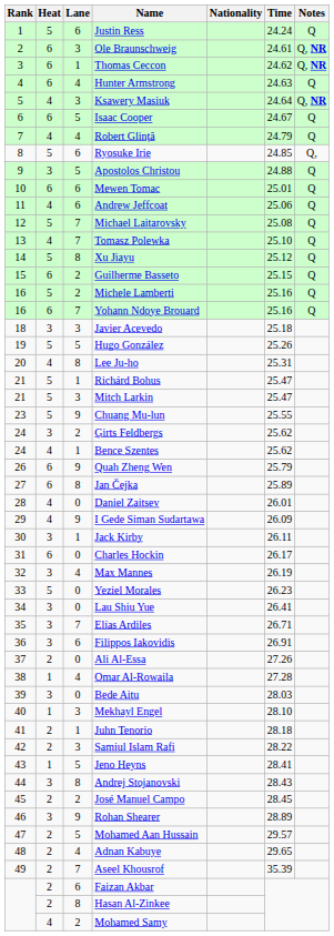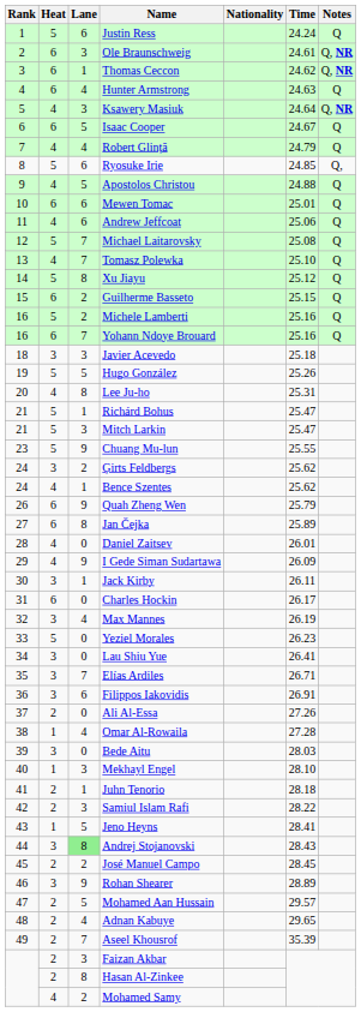 <table class="wikitable sortable" style="text-align:center">
 <tr>
 <th>Rank</th>
 <th>Heat</th>
 <th>Lane</th>
 <th>Name</th>
 <th>Nationality</th>
 <th>Time</th>
 <th>Notes</th>
 </tr>
 <tr bgcolor=ccffcc>
 <td>1</td>
 <td>5</td>
 <td>6</td>
 <td align=left><a href='#'>Justin Ress</a></td>
 <td align=left></td>
 <td>24.24</td>
 <td>Q</td>
 </tr>
 <tr bgcolor=ccffcc>
 <td>2</td>
 <td>6</td>
 <td>3</td>
 <td align=left><a href='#'>Ole Braunschweig</a></td>
 <td align=left></td>
 <td>24.61</td>
 <td>Q, <strong><a href='#'>NR</a></strong></td>
 </tr>
 <tr bgcolor=ccffcc>
 <td>3</td>
 <td>6</td>
 <td>1</td>
 <td align=left><a href='#'>Thomas Ceccon</a></td>
 <td align=left></td>
 <td>24.62</td>
 <td>Q, <strong><a href='#'>NR</a></strong></td>
 </tr>
 <tr bgcolor=ccffcc>
 <td>4</td>
 <td>6</td>
 <td>4</td>
 <td align=left><a href='#'>Hunter Armstrong</a></td>
 <td align=left></td>
 <td>24.63</td>
 <td>Q</td>
 </tr>
 <tr bgcolor=ccffcc>
 <td>5</td>
 <td>4</td>
 <td>3</td>
 <td align=left><a href='#'>Ksawery Masiuk</a></td>
 <td align=left></td>
 <td>24.64</td>
 <td>Q, <strong><a href='#'>NR</a></strong></td>
 </tr>
 <tr bgcolor=ccffcc>
 <td>6</td>
 <td>6</td>
 <td>5</td>
 <td align=left><a href='#'>Isaac Cooper</a></td>
 <td align=left></td>
 <td>24.67</td>
 <td>Q</td>
 </tr>
 <tr bgcolor=ccffcc>
 <td>7</td>
 <td>4</td>
 <td>4</td>
 <td align=left><a href='#'>Robert Glință</a></td>
 <td align=left></td>
 <td>24.79</td>
 <td>Q</td>
 </tr>
 <tr>
 <td>8</td>
 <td>5</td>
 <td>6</td>
 <td align=left><a href='#'>Ryosuke Irie</a></td>
 <td align=left></td>
 <td>24.85</td>
 <td>Q, </td>
 </tr>
 <tr bgcolor=ccffcc>
 <td>9</td>
-<td>3</td>
+<td>4</td>
 <td>5</td>
 <td align=left><a href='#'>Apostolos Christou</a></td>
 <td align=left></td>
 <td>24.88</td>
 <td>Q</td>
 </tr>
 <tr bgcolor=ccffcc>
 <td>10</td>
 <td>6</td>
 <td>6</td>
 <td align=left><a href='#'>Mewen Tomac</a></td>
 <td align=left></td>
 <td>25.01</td>
 <td>Q</td>
 </tr>
 <tr bgcolor=ccffcc>
 <td>11</td>
 <td>4</td>
 <td>6</td>
 <td align=left><a href='#'>Andrew Jeffcoat</a></td>
 <td align=left></td>
 <td>25.06</td>
 <td>Q</td>
 </tr>
 <tr bgcolor=ccffcc>
 <td>12</td>
 <td>5</td>
 <td>7</td>
 <td align=left><a href='#'>Michael Laitarovsky</a></td>
 <td align=left></td>
 <td>25.08</td>
 <td>Q</td>
 </tr>
 <tr bgcolor=ccffcc>
 <td>13</td>
 <td>4</td>
 <td>7</td>
 <td align=left><a href='#'>Tomasz Polewka</a></td>
 <td align=left></td>
 <td>25.10</td>
 <td>Q</td>
 </tr>
 <tr bgcolor=ccffcc>
 <td>14</td>
 <td>5</td>
 <td>8</td>
 <td align=left><a href='#'>Xu Jiayu</a></td>
 <td align=left></td>
 <td>25.12</td>
 <td>Q</td>
 </tr>
 <tr bgcolor=ccffcc>
 <td>15</td>
 <td>6</td>
 <td>2</td>
 <td align=left><a href='#'>Guilherme Basseto</a></td>
 <td align=left></td>
 <td>25.15</td>
 <td>Q</td>
 </tr>
 <tr bgcolor=ccffcc>
 <td>16</td>
 <td>5</td>
 <td>2</td>
 <td align=left><a href='#'>Michele Lamberti</a></td>
 <td align=left></td>
 <td>25.16</td>
 <td>Q</td>
 </tr>
 <tr bgcolor=ccffcc>
 <td>16</td>
 <td>6</td>
 <td>7</td>
 <td align=left><a href='#'>Yohann Ndoye Brouard</a></td>
 <td align=left></td>
 <td>25.16</td>
 <td>Q</td>
 </tr>
 <tr>
 <td>18</td>
 <td>3</td>
 <td>3</td>
 <td align=left><a href='#'>Javier Acevedo</a></td>
 <td align=left></td>
 <td>25.18</td>
 <td></td>
 </tr>
 <tr>
 <td>19</td>
 <td>5</td>
 <td>5</td>
 <td align=left><a href='#'>Hugo González</a></td>
 <td align=left></td>
 <td>25.26</td>
 <td></td>
 </tr>
 <tr>
 <td>20</td>
 <td>4</td>
 <td>8</td>
 <td align=left><a href='#'>Lee Ju-ho</a></td>
 <td align=left></td>
 <td>25.31</td>
 <td></td>
 </tr>
 <tr>
 <td>21</td>
 <td>5</td>
 <td>1</td>
 <td align=left><a href='#'>Richárd Bohus</a></td>
 <td align=left></td>
 <td>25.47</td>
 <td></td>
 </tr>
 <tr>
 <td>21</td>
 <td>5</td>
 <td>3</td>
 <td align=left><a href='#'>Mitch Larkin</a></td>
 <td align=left></td>
 <td>25.47</td>
 <td></td>
 </tr>
 <tr>
 <td>23</td>
 <td>5</td>
 <td>9</td>
 <td align=left><a href='#'>Chuang Mu-lun</a></td>
 <td align=left></td>
 <td>25.55</td>
 <td></td>
 </tr>
 <tr>
 <td>24</td>
 <td>3</td>
 <td>2</td>
 <td align=left><a href='#'>Ģirts Feldbergs</a></td>
 <td align=left></td>
 <td>25.62</td>
 <td></td>
 </tr>
 <tr>
 <td>24</td>
 <td>4</td>
 <td>1</td>
 <td align=left><a href='#'>Bence Szentes</a></td>
 <td align=left></td>
 <td>25.62</td>
 <td></td>
 </tr>
 <tr>
 <td>26</td>
 <td>6</td>
 <td>9</td>
 <td align=left><a href='#'>Quah Zheng Wen</a></td>
 <td align=left></td>
 <td>25.79</td>
 <td></td>
 </tr>
 <tr>
 <td>27</td>
 <td>6</td>
 <td>8</td>
 <td align=left><a href='#'>Jan Čejka</a></td>
 <td align=left></td>
 <td>25.89</td>
 <td></td>
 </tr>
 <tr>
 <td>28</td>
 <td>4</td>
 <td>0</td>
 <td align=left><a href='#'>Daniel Zaitsev</a></td>
 <td align=left></td>
 <td>26.01</td>
 <td></td>
 </tr>
 <tr>
 <td>29</td>
 <td>4</td>
 <td>9</td>
 <td align=left><a href='#'>I Gede Siman Sudartawa</a></td>
 <td align=left></td>
 <td>26.09</td>
 <td></td>
 </tr>
 <tr>
 <td>30</td>
 <td>3</td>
 <td>1</td>
 <td align=left><a href='#'>Jack Kirby</a></td>
 <td align=left></td>
 <td>26.11</td>
 <td></td>
 </tr>
 <tr>
 <td>31</td>
 <td>6</td>
 <td>0</td>
 <td align=left><a href='#'>Charles Hockin</a></td>
 <td align=left></td>
 <td>26.17</td>
 <td></td>
 </tr>
 <tr>
 <td>32</td>
 <td>3</td>
 <td>4</td>
 <td align=left><a href='#'>Max Mannes</a></td>
 <td align=left></td>
 <td>26.19</td>
 <td></td>
 </tr>
 <tr>
 <td>33</td>
 <td>5</td>
 <td>0</td>
 <td align=left><a href='#'>Yeziel Morales</a></td>
 <td align=left></td>
 <td>26.23</td>
 <td></td>
 </tr>
 <tr>
 <td>34</td>
 <td>3</td>
 <td>0</td>
 <td align=left><a href='#'>Lau Shiu Yue</a></td>
 <td align=left></td>
 <td>26.41</td>
 <td></td>
 </tr>
 <tr>
 <td>35</td>
 <td>3</td>
 <td>7</td>
 <td align=left><a href='#'>Elías Ardiles</a></td>
 <td align=left></td>
 <td>26.71</td>
 <td></td>
 </tr>
 <tr>
 <td>36</td>
 <td>3</td>
 <td>6</td>
 <td align=left><a href='#'>Filippos Iakovidis</a></td>
 <td align=left></td>
 <td>26.91</td>
 <td></td>
 </tr>
 <tr>
 <td>37</td>
 <td>2</td>
 <td>0</td>
 <td align=left><a href='#'>Ali Al-Essa</a></td>
 <td align=left></td>
 <td>27.26</td>
 <td></td>
 </tr>
 <tr>
 <td>38</td>
 <td>1</td>
 <td>4</td>
 <td align=left><a href='#'>Omar Al-Rowaila</a></td>
 <td align=left></td>
 <td>27.28</td>
 <td></td>
 </tr>
 <tr>
 <td>39</td>
 <td>3</td>
 <td>0</td>
 <td align=left><a href='#'>Bede Aitu</a></td>
 <td align=left></td>
 <td>28.03</td>
 <td></td>
 </tr>
 <tr>
 <td>40</td>
 <td>1</td>
 <td>3</td>
 <td align=left><a href='#'>Mekhayl Engel</a></td>
 <td align=left></td>
 <td>28.10</td>
 <td></td>
 </tr>
 <tr>
 <td>41</td>
 <td>2</td>
 <td>1</td>
 <td align=left><a href='#'>Juhn Tenorio</a></td>
 <td align=left></td>
 <td>28.18</td>
 <td></td>
 </tr>
 <tr>
 <td>42</td>
 <td>2</td>
 <td>3</td>
 <td align=left><a href='#'>Samiul Islam Rafi</a></td>
 <td align=left></td>
 <td>28.22</td>
 <td></td>
 </tr>
 <tr>
 <td>43</td>
 <td>1</td>
 <td>5</td>
 <td align=left><a href='#'>Jeno Heyns</a></td>
 <td align=left></td>
 <td>28.41</td>
 <td></td>
 </tr>
 <tr>
 <td>44</td>
 <td>3</td>
-<td>8</td>
+<td style="background: lightgreen;">8</td>
 <td align=left><a href='#'>Andrej Stojanovski</a></td>
 <td align=left></td>
 <td>28.43</td>
 <td></td>
 </tr>
 <tr>
 <td>45</td>
 <td>2</td>
 <td>2</td>
 <td align=left><a href='#'>José Manuel Campo</a></td>
 <td align=left></td>
 <td>28.45</td>
 <td></td>
 </tr>
 <tr>
 <td>46</td>
 <td>3</td>
 <td>9</td>
 <td align=left><a href='#'>Rohan Shearer</a></td>
 <td align=left></td>
 <td>28.89</td>
 <td></td>
 </tr>
 <tr>
 <td>47</td>
 <td>2</td>
 <td>5</td>
 <td align=left><a href='#'>Mohamed Aan Hussain</a></td>
 <td align=left></td>
 <td>29.57</td>
 <td></td>
 </tr>
 <tr>
 <td>48</td>
 <td>2</td>
 <td>4</td>
 <td align=left><a href='#'>Adnan Kabuye</a></td>
 <td align=left></td>
 <td>29.65</td>
 <td></td>
 </tr>
 <tr>
 <td>49</td>
 <td>2</td>
 <td>7</td>
 <td align=left><a href='#'>Aseel Khousrof</a></td>
 <td align=left></td>
 <td>35.39</td>
 <td></td>
 </tr>
 <tr>
 <td rowspan=3></td>
 <td>2</td>
-<td>6</td>
+<td>3</td>
 <td align=left><a href='#'>Faizan Akbar</a></td>
 <td align=left></td>
 <td colspan=2 rowspan=3></td>
 </tr>
 <tr>
 <td>2</td>
 <td>8</td>
 <td align=left><a href='#'>Hasan Al-Zinkee</a></td>
 <td align=left></td>
 </tr>
 <tr>
 <td>4</td>
 <td>2</td>
 <td align=left><a href='#'>Mohamed Samy</a></td>
 <td align=left></td>
 </tr>
 </table>
